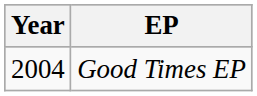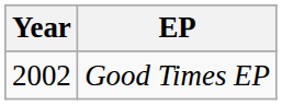 <table class="wikitable">
 <tr>
 <th scope="col">Year</th>
 <th scope="col">EP</th>
 </tr>
 <tr>
-<td>2004</td>
+<td>2002</td>
 <td scope="row"><em>Good Times EP</em></td>
 </tr>
 </table>
